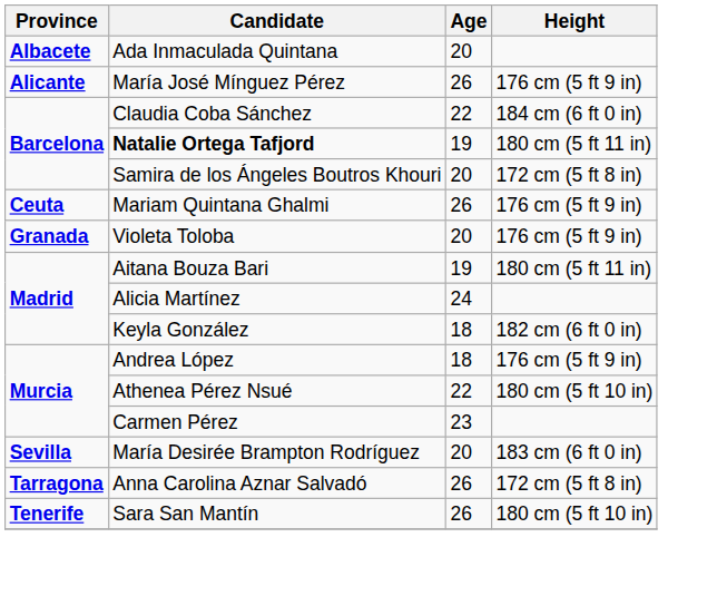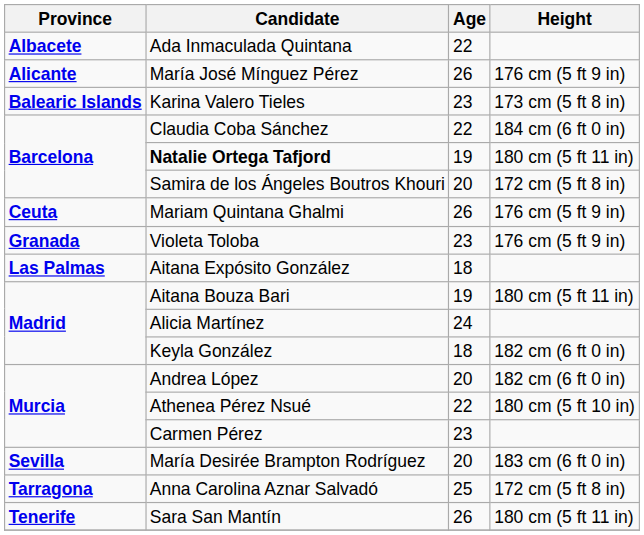 <table class="wikitable sortable" style="font-size: 95%;">
 <tr>
 <th>Province</th>
 <th>Candidate</th>
 <th>Age</th>
 <th>Height</th>
 </tr>
 <tr>
 <td> <strong><a href='#'>Albacete</a></strong></td>
 <td>Ada Inmaculada Quintana</td>
-<td>20</td>
+<td>22</td>
 <td></td>
 </tr>
 <tr>
 <td> <strong><a href='#'>Alicante</a></strong></td>
 <td>María José Mínguez Pérez</td>
 <td>26</td>
 <td>176 cm (5 ft 9 in)</td>
+</tr>
+<tr>
+<td> <strong><a href='#'>Balearic Islands</a></strong></td>
+<td>Karina Valero Tieles</td>
+<td>23</td>
+<td>173 cm (5 ft 8 in)</td>
 </tr>
 <tr>
 <td rowspan="3"> <strong><a href='#'>Barcelona</a></strong></td>
 <td>Claudia Coba Sánchez</td>
 <td>22</td>
 <td>184 cm (6 ft 0 in)</td>
 </tr>
 <tr>
 <td><strong>Natalie Ortega Tafjord</strong></td>
 <td>19</td>
 <td>180 cm (5 ft 11 in)</td>
 </tr>
 <tr>
 <td>Samira de los Ángeles Boutros Khouri</td>
 <td>20</td>
 <td>172 cm (5 ft 8 in)</td>
 </tr>
 <tr>
 <td> <strong><a href='#'>Ceuta</a></strong></td>
 <td>Mariam Quintana Ghalmi</td>
 <td>26</td>
 <td>176 cm (5 ft 9 in)</td>
 </tr>
 <tr>
 <td> <strong><a href='#'>Granada</a></strong></td>
 <td>Violeta Toloba</td>
-<td>20</td>
+<td>23</td>
 <td>176 cm (5 ft 9 in)</td>
+</tr>
+<tr>
+<td> <strong><a href='#'>Las Palmas</a></strong></td>
+<td>Aitana Expósito González</td>
+<td>18</td>
+<td></td>
 </tr>
 <tr>
 <td rowspan="3"> <strong><a href='#'>Madrid</a></strong></td>
 <td>Aitana Bouza Bari</td>
 <td>19</td>
 <td>180 cm  (5 ft 11 in)</td>
 </tr>
 <tr>
 <td>Alicia Martínez</td>
 <td>24</td>
 <td></td>
 </tr>
 <tr>
 <td>Keyla González</td>
 <td>18</td>
 <td>182 cm (6 ft 0 in)</td>
 </tr>
 <tr>
 <td rowspan="3"> <strong><a href='#'>Murcia</a></strong></td>
 <td>Andrea López</td>
-<td>18</td>
-<td>176 cm (5 ft 9 in)</td>
+<td>20</td>
+<td>182 cm (6 ft 0 in)</td>
 </tr>
 <tr>
 <td>Athenea Pérez Nsué</td>
 <td>22</td>
 <td>180 cm (5 ft 10 in)</td>
 </tr>
 <tr>
 <td>Carmen Pérez</td>
 <td>23</td>
 <td></td>
 </tr>
 <tr>
 <td> <strong><a href='#'>Sevilla</a></strong></td>
 <td>María Desirée Brampton Rodríguez</td>
 <td>20</td>
 <td>183 cm (6 ft 0 in)</td>
 </tr>
 <tr>
 <td> <strong><a href='#'>Tarragona</a></strong></td>
 <td>Anna Carolina Aznar Salvadó</td>
-<td>26</td>
+<td>25</td>
 <td>172 cm (5 ft 8 in)</td>
 </tr>
 <tr>
 <td> <strong><a href='#'>Tenerife</a></strong></td>
 <td>Sara San Mantín</td>
 <td>26</td>
-<td>180 cm (5 ft 10 in)</td>
+<td>180 cm (5 ft 11 in)</td>
 </tr>
 <tr>
 </tr>
 </table>
